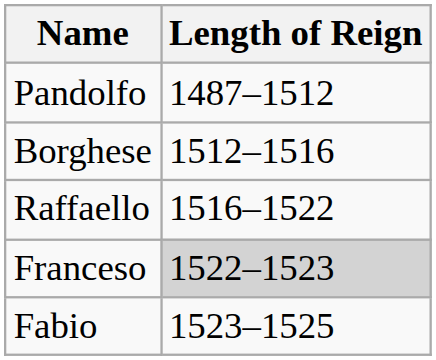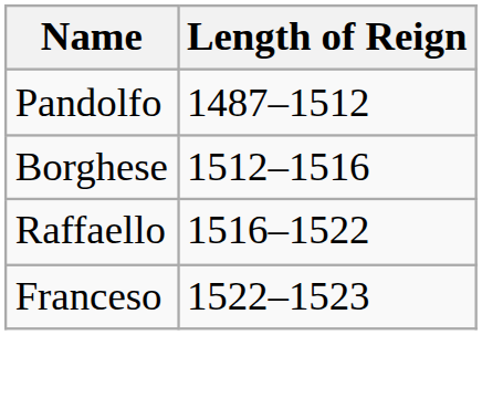 <table class="wikitable">
 <tr>
 <th>Name</th>
 <th>Length of Reign</th>
 </tr>
 <tr>
 <td>Pandolfo</td>
 <td>1487–1512</td>
 </tr>
 <tr>
 <td>Borghese</td>
 <td>1512–1516</td>
 </tr>
 <tr>
 <td>Raffaello</td>
 <td>1516–1522</td>
 </tr>
 <tr>
 <td>Franceso</td>
-<td style="background: lightgrey;">1522–1523</td>
-</tr>
-<tr>
-<td>Fabio</td>
-<td>1523–1525</td>
+<td>1522–1523</td>
 </tr>
 </table>
